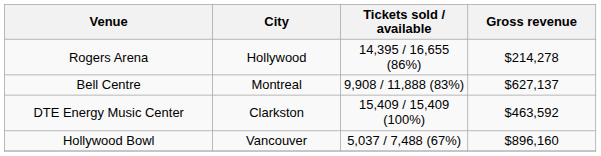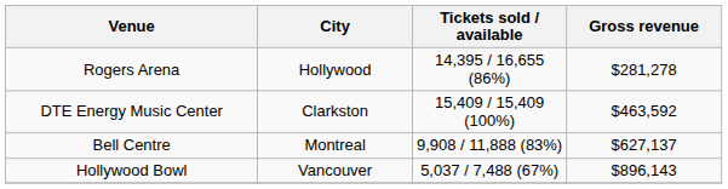 <table class="wikitable" style="text-align:center">
 <tr>
 <th style="width:250px;">Venue</th>
 <th style="width:150px;">City</th>
 <th style="width:150px;">Tickets sold / available</th>
 <th style="width:150px;">Gross revenue</th>
 </tr>
 <tr>
 <td>Rogers Arena</td>
 <td>Hollywood</td>
 <td>14,395 / 16,655 (86%)</td>
-<td>$214,278</td>
+<td>$281,278</td>
+</tr>
+<tr>
+<td>DTE Energy Music Center</td>
+<td>Clarkston</td>
+<td>15,409 / 15,409 (100%)</td>
+<td>$463,592</td>
 </tr>
 <tr>
 <td>Bell Centre</td>
 <td>Montreal</td>
 <td>9,908 / 11,888 (83%)</td>
 <td>$627,137</td>
 </tr>
 <tr>
-<td>DTE Energy Music Center</td>
-<td>Clarkston</td>
-<td>15,409 / 15,409 (100%)</td>
-<td>$463,592</td>
-</tr>
-<tr>
 <td>Hollywood Bowl</td>
 <td>Vancouver</td>
 <td>5,037  / 7,488 (67%)</td>
-<td>$896,160</td>
+<td>$896,143</td>
 </tr>
 <tr>
 </tr>
 </table>
